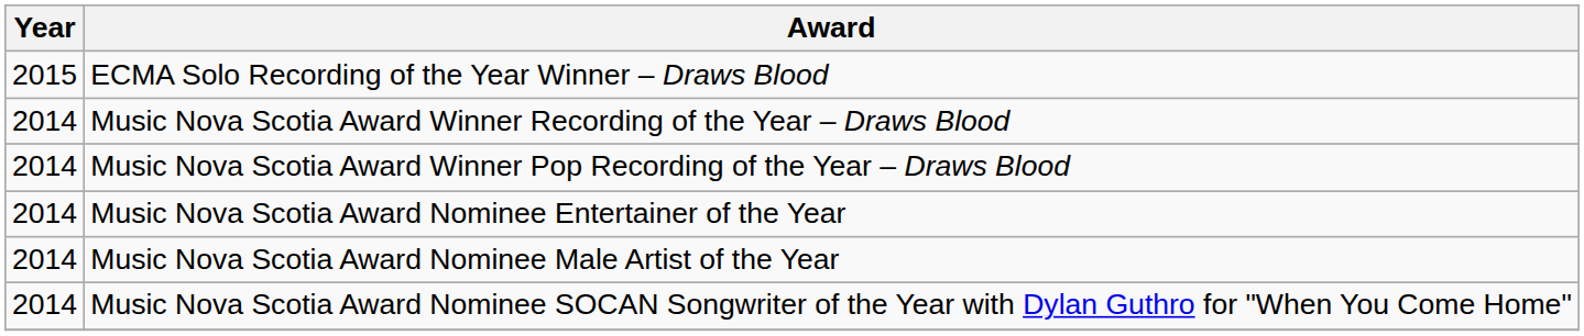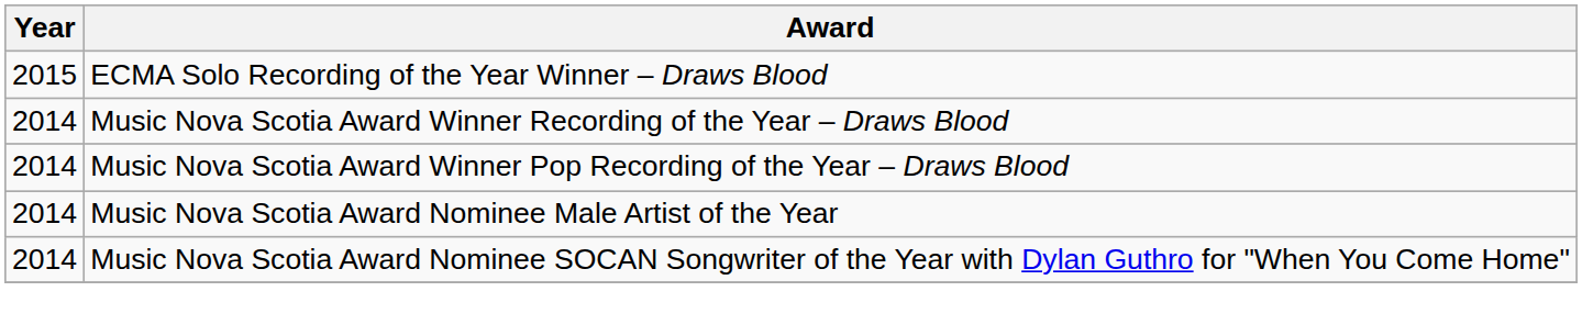 <table class="wikitable">
 <tr>
 <th>Year</th>
 <th>Award</th>
 </tr>
 <tr>
 <td>2015</td>
 <td>ECMA Solo Recording of the Year Winner – <em>Draws Blood</em></td>
 </tr>
 <tr>
 <td>2014</td>
 <td>Music Nova Scotia Award Winner Recording of the Year – <em>Draws Blood</em></td>
 </tr>
 <tr>
 <td>2014</td>
 <td>Music Nova Scotia Award Winner Pop Recording of the Year – <em>Draws Blood</em></td>
 </tr>
 <tr>
 <td>2014</td>
-<td>Music Nova Scotia Award Nominee Entertainer of the Year</td>
-</tr>
-<tr>
-<td>2014</td>
 <td>Music Nova Scotia Award Nominee Male Artist of the Year</td>
 </tr>
 <tr>
 <td>2014</td>
 <td>Music Nova Scotia Award Nominee SOCAN Songwriter of the Year with <a href='#'>Dylan Guthro</a> for "When You Come Home"</td>
 </tr>
 <tr>
 </tr>
 </table>
